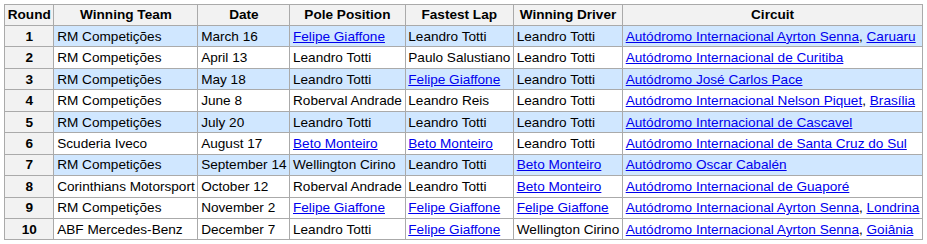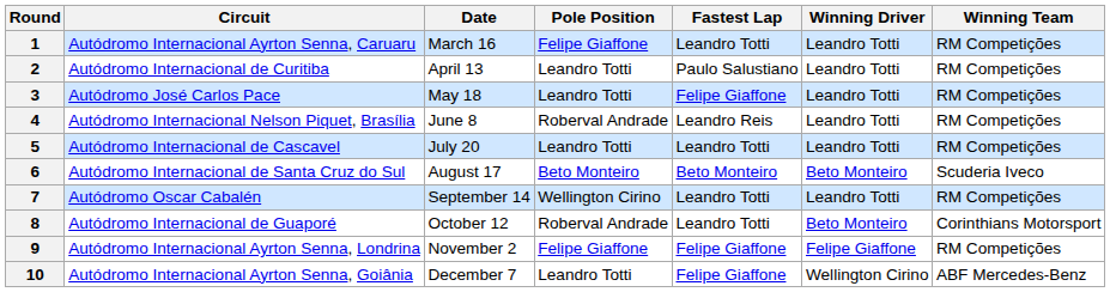 <table class="wikitable" style="font-size: 85%;">
 <tr>
 <th>Round</th>
-<th>Winning Team</th>
+<th>Circuit</th>
 <th>Date</th>
 <th>Pole Position</th>
 <th>Fastest Lap</th>
 <th>Winning Driver</th>
-<th>Circuit</th>
+<th>Winning Team</th>
 </tr>
 <tr style="background:#D0E7FF;">
 <th>1</th>
-<td>RM Competições</td>
+<td><a href='#'>Autódromo Internacional Ayrton Senna</a>, <a href='#'>Caruaru</a></td>
 <td>March 16</td>
 <td><a href='#'>Felipe Giaffone</a></td>
 <td>Leandro Totti</td>
 <td>Leandro Totti</td>
-<td><a href='#'>Autódromo Internacional Ayrton Senna</a>, <a href='#'>Caruaru</a></td>
+<td>RM Competições</td>
 </tr>
 <tr style="background:#FFFFFF;">
 <th>2</th>
-<td>RM Competições</td>
+<td><a href='#'>Autódromo Internacional de Curitiba</a></td>
 <td>April 13</td>
 <td>Leandro Totti</td>
 <td>Paulo Salustiano</td>
 <td>Leandro Totti</td>
-<td><a href='#'>Autódromo Internacional de Curitiba</a></td>
+<td>RM Competições</td>
 </tr>
 <tr style="background:#D0E7FF;">
 <th>3</th>
-<td>RM Competições</td>
+<td><a href='#'>Autódromo José Carlos Pace</a></td>
 <td>May 18</td>
 <td>Leandro Totti</td>
 <td><a href='#'>Felipe Giaffone</a></td>
 <td>Leandro Totti</td>
-<td><a href='#'>Autódromo José Carlos Pace</a></td>
+<td>RM Competições</td>
 </tr>
 <tr style="background:#FFFFFF;">
 <th>4</th>
-<td>RM Competições</td>
+<td><a href='#'>Autódromo Internacional Nelson Piquet</a>, <a href='#'>Brasília</a></td>
 <td>June 8</td>
 <td>Roberval Andrade</td>
 <td>Leandro Reis</td>
 <td>Leandro Totti</td>
-<td><a href='#'>Autódromo Internacional Nelson Piquet</a>, <a href='#'>Brasília</a></td>
+<td>RM Competições</td>
 </tr>
 <tr style="background:#D0E7FF;">
 <th>5</th>
-<td>RM Competições</td>
+<td><a href='#'>Autódromo Internacional de Cascavel</a></td>
 <td>July 20</td>
 <td>Leandro Totti</td>
 <td>Leandro Totti</td>
 <td>Leandro Totti</td>
-<td><a href='#'>Autódromo Internacional de Cascavel</a></td>
+<td>RM Competições</td>
 </tr>
 <tr style="background:#FFFFFF;">
 <th>6</th>
-<td>Scuderia Iveco</td>
+<td><a href='#'>Autódromo Internacional de Santa Cruz do Sul</a></td>
 <td>August 17</td>
 <td><a href='#'>Beto Monteiro</a></td>
 <td><a href='#'>Beto Monteiro</a></td>
-<td>Leandro Totti</td>
-<td><a href='#'>Autódromo Internacional de Santa Cruz do Sul</a></td>
+<td><a href='#'>Beto Monteiro</a></td>
+<td>Scuderia Iveco</td>
 </tr>
 <tr style="background:#D0E7FF;">
 <th>7</th>
-<td>RM Competições</td>
+<td><a href='#'>Autódromo Oscar Cabalén</a></td>
 <td>September 14</td>
 <td>Wellington Cirino</td>
 <td>Leandro Totti</td>
-<td><a href='#'>Beto Monteiro</a></td>
-<td><a href='#'>Autódromo Oscar Cabalén</a></td>
+<td>Leandro Totti</td>
+<td>RM Competições</td>
 </tr>
 <tr style="background:#FFFFFF;">
 <th>8</th>
-<td>Corinthians Motorsport</td>
+<td><a href='#'>Autódromo Internacional de Guaporé</a></td>
 <td>October 12</td>
 <td>Roberval Andrade</td>
 <td>Leandro Totti</td>
 <td><a href='#'>Beto Monteiro</a></td>
-<td><a href='#'>Autódromo Internacional de Guaporé</a></td>
+<td>Corinthians Motorsport</td>
 </tr>
 <tr style="background:#FFFFFF;">
 <th>9</th>
-<td>RM Competições</td>
+<td><a href='#'>Autódromo Internacional Ayrton Senna</a>, <a href='#'>Londrina</a></td>
 <td>November 2</td>
 <td><a href='#'>Felipe Giaffone</a></td>
 <td><a href='#'>Felipe Giaffone</a></td>
 <td><a href='#'>Felipe Giaffone</a></td>
-<td><a href='#'>Autódromo Internacional Ayrton Senna</a>, <a href='#'>Londrina</a></td>
+<td>RM Competições</td>
 </tr>
 <tr style="background:#FFFFFF;">
 <th>10</th>
-<td>ABF Mercedes-Benz</td>
+<td><a href='#'>Autódromo Internacional Ayrton Senna</a>, <a href='#'>Goiânia</a></td>
 <td>December 7</td>
 <td>Leandro Totti</td>
 <td><a href='#'>Felipe Giaffone</a></td>
 <td>Wellington Cirino</td>
-<td><a href='#'>Autódromo Internacional Ayrton Senna</a>, <a href='#'>Goiânia</a></td>
+<td>ABF Mercedes-Benz</td>
 </tr>
 </table>
